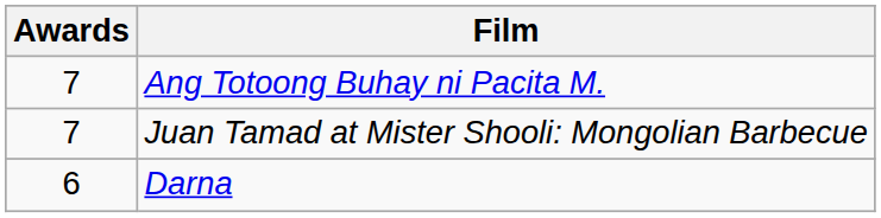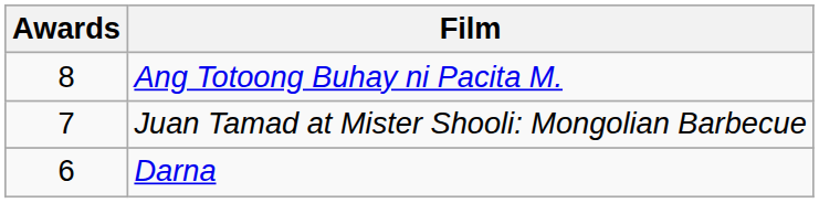 <table class="wikitable" style="text-align:center">
 <tr>
 <th scope="col">Awards</th>
 <th scope="col">Film</th>
 </tr>
 <tr>
-<td>7</td>
+<td>8</td>
 <td align=left><em><a href='#'>Ang Totoong Buhay ni Pacita M.</a></em></td>
 </tr>
 <tr>
 <td>7</td>
 <td align=left><em>Juan Tamad at Mister Shooli: Mongolian Barbecue</em></td>
 </tr>
 <tr>
 <td>6</td>
 <td align=left><em><a href='#'>Darna</a></em></td>
 </tr>
 </table>
